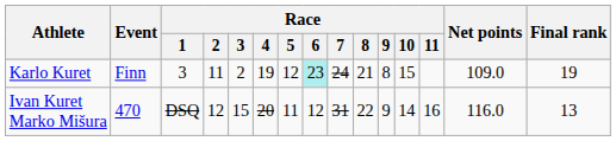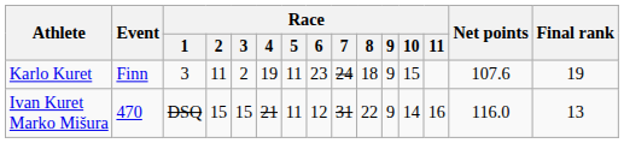 <table class="wikitable" style="font-size:90%">
 <tr>
 <th rowspan="2">Athlete</th>
 <th rowspan="2">Event</th>
 <th colspan=11>Race</th>
 <th rowspan=2>Net points</th>
 <th rowspan=2>Final rank</th>
 </tr>
 <tr style="font-size:95%">
 <th>1</th>
 <th>2</th>
 <th>3</th>
 <th>4</th>
 <th>5</th>
 <th>6</th>
 <th>7</th>
 <th>8</th>
 <th>9</th>
 <th>10</th>
 <th>11</th>
 </tr>
 <tr align=center>
 <td align=left><a href='#'>Karlo Kuret</a></td>
 <td align=left><a href='#'>Finn</a></td>
 <td>3</td>
 <td>11</td>
 <td>2</td>
 <td>19</td>
-<td>12</td>
-<td style="background: paleturquoise;">23</td>
+<td>11</td>
+<td>23</td>
 <td><s>24</s></td>
-<td>21</td>
-<td>8</td>
+<td>18</td>
+<td>9</td>
 <td>15</td>
 <td></td>
-<td>109.0</td>
+<td>107.6</td>
 <td>19</td>
 </tr>
 <tr align=center>
 <td align=left><a href='#'>Ivan Kuret</a><br><a href='#'>Marko Mišura</a></td>
 <td align=left><a href='#'>470</a></td>
 <td><s>DSQ</s></td>
-<td>12</td>
 <td>15</td>
-<td><s>20</s></td>
+<td>15</td>
+<td><s>21</s></td>
 <td>11</td>
 <td>12</td>
 <td><s>31</s></td>
 <td>22</td>
 <td>9</td>
 <td>14</td>
 <td>16</td>
 <td>116.0</td>
 <td>13</td>
 </tr>
 </table>
